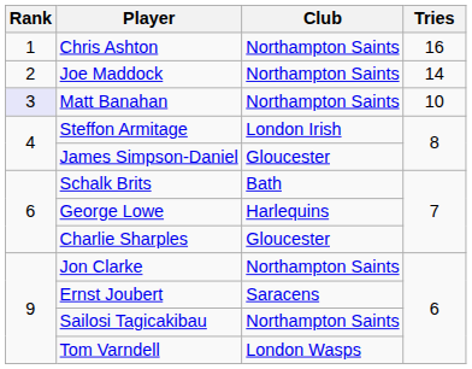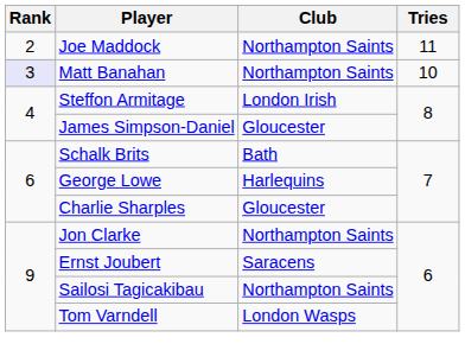 <table class="wikitable" style="text-align:center">
 <tr>
 <th>Rank</th>
 <th>Player</th>
 <th>Club</th>
 <th style="width:50px">Tries</th>
 </tr>
 <tr>
-<td>1</td>
-<td align=left> <a href='#'>Chris Ashton</a></td>
-<td align=left><a href='#'>Northampton Saints</a></td>
-<td>16</td>
-</tr>
-<tr>
 <td>2</td>
 <td align=left> <a href='#'>Joe Maddock</a></td>
 <td align=left><a href='#'>Northampton Saints</a></td>
-<td>14</td>
+<td>11</td>
 </tr>
 <tr>
 <td style="background: lavender;">3</td>
 <td align=left> <a href='#'>Matt Banahan</a></td>
 <td align=left><a href='#'>Northampton Saints</a></td>
 <td>10</td>
 </tr>
 <tr>
 <td rowspan=2>4</td>
 <td align=left> <a href='#'>Steffon Armitage</a></td>
 <td align=left><a href='#'>London Irish</a></td>
 <td rowspan=2>8</td>
 </tr>
 <tr>
 <td align=left> <a href='#'>James Simpson-Daniel</a></td>
 <td align=left><a href='#'>Gloucester</a></td>
 </tr>
 <tr>
 <td rowspan=3>6</td>
 <td align=left> <a href='#'>Schalk Brits</a></td>
 <td align=left><a href='#'>Bath</a></td>
 <td rowspan=3>7</td>
 </tr>
 <tr>
 <td align=left> <a href='#'>George Lowe</a></td>
 <td align=left><a href='#'>Harlequins</a></td>
 </tr>
 <tr>
 <td align=left> <a href='#'>Charlie Sharples</a></td>
 <td align=left><a href='#'>Gloucester</a></td>
 </tr>
 <tr>
 <td rowspan=4>9</td>
 <td align=left> <a href='#'>Jon Clarke</a></td>
 <td align=left><a href='#'>Northampton Saints</a></td>
 <td rowspan=4>6</td>
 </tr>
 <tr>
 <td align=left> <a href='#'>Ernst Joubert</a></td>
 <td align=left><a href='#'>Saracens</a></td>
 </tr>
 <tr>
 <td align=left> <a href='#'>Sailosi Tagicakibau</a></td>
 <td align=left><a href='#'>Northampton Saints</a></td>
 </tr>
 <tr>
 <td align=left> <a href='#'>Tom Varndell</a></td>
 <td align=left><a href='#'>London Wasps</a></td>
 </tr>
 </table>
